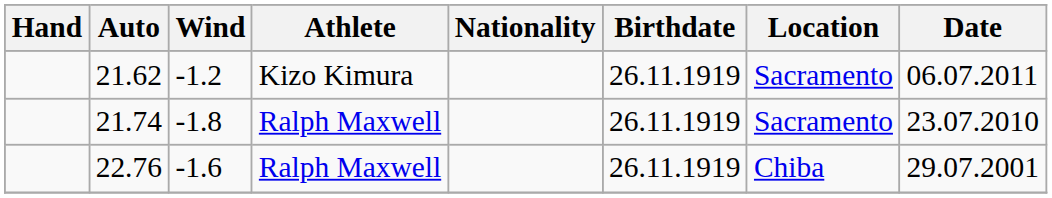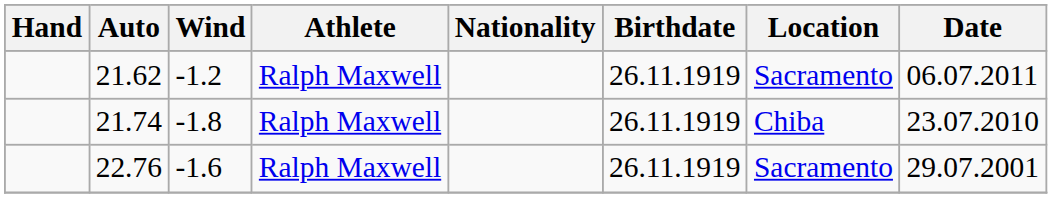 <table class="wikitable">
 <tr>
 <th>Hand</th>
 <th>Auto</th>
 <th>Wind</th>
 <th>Athlete</th>
 <th>Nationality</th>
 <th>Birthdate</th>
 <th>Location</th>
 <th>Date</th>
 </tr>
 <tr>
 <td></td>
 <td>21.62</td>
 <td>-1.2</td>
-<td>Kizo Kimura</td>
+<td><a href='#'>Ralph Maxwell</a></td>
 <td></td>
 <td>26.11.1919</td>
 <td><a href='#'>Sacramento</a></td>
 <td>06.07.2011</td>
 </tr>
 <tr>
 <td></td>
 <td>21.74</td>
 <td>-1.8</td>
 <td><a href='#'>Ralph Maxwell</a></td>
 <td></td>
 <td>26.11.1919</td>
-<td><a href='#'>Sacramento</a></td>
+<td><a href='#'>Chiba</a></td>
 <td>23.07.2010</td>
 </tr>
 <tr>
 <td></td>
 <td>22.76</td>
 <td>-1.6</td>
 <td><a href='#'>Ralph Maxwell</a></td>
 <td></td>
 <td>26.11.1919</td>
-<td><a href='#'>Chiba</a></td>
+<td><a href='#'>Sacramento</a></td>
 <td>29.07.2001</td>
 </tr>
 <tr>
 </tr>
 </table>
